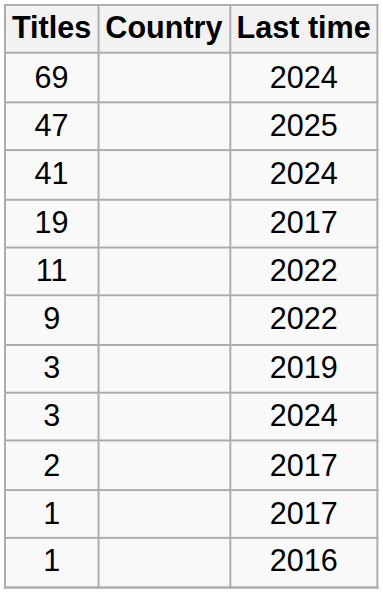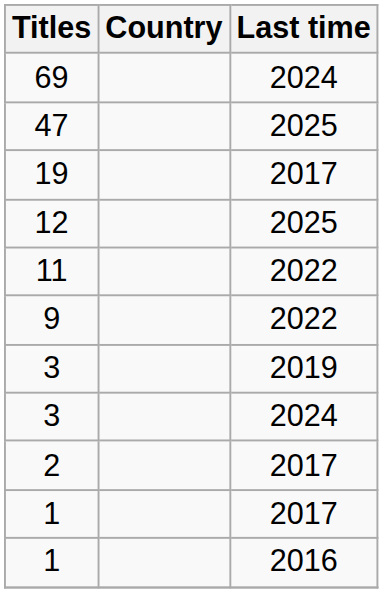 <table class="wikitable sortable">
 <tr>
 <th>Titles</th>
 <th>Country</th>
 <th>Last time</th>
 </tr>
 <tr>
 <td align=center>69</td>
 <td></td>
 <td align=center>2024</td>
 </tr>
 <tr>
 <td align=center>47</td>
 <td></td>
 <td align=center>2025</td>
 </tr>
 <tr>
-<td align=center>41</td>
-<td></td>
-<td align=center>2024</td>
-</tr>
-<tr>
 <td align=center>19</td>
 <td></td>
 <td align=center>2017</td>
+</tr>
+<tr>
+<td align=center>12</td>
+<td></td>
+<td align=center>2025</td>
 </tr>
 <tr>
 <td align=center>11</td>
 <td></td>
 <td align=center>2022</td>
 </tr>
 <tr>
 <td align=center>9</td>
 <td></td>
 <td align=center>2022</td>
 </tr>
 <tr>
 <td align=center>3</td>
 <td></td>
 <td align=center>2019</td>
 </tr>
 <tr>
 <td align=center>3</td>
 <td></td>
 <td align=center>2024</td>
 </tr>
 <tr>
 <td align=center>2</td>
 <td></td>
 <td align=center>2017</td>
 </tr>
 <tr>
 <td align=center>1</td>
 <td></td>
 <td align=center>2017</td>
 </tr>
 <tr>
 <td align=center>1</td>
 <td></td>
 <td align=center>2016</td>
 </tr>
 <tr>
 </tr>
 </table>
